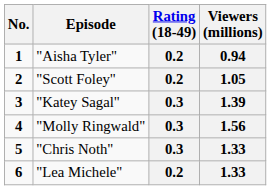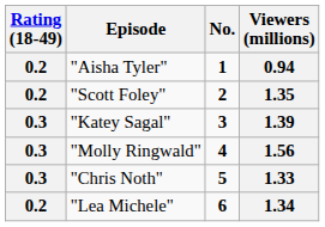 <table class="wikitable sortable">
 <tr>
+<th><a href='#'>Rating</a><br>(18-49)</th>
+<th>Episode</th>
 <th>No.</th>
-<th>Episode</th>
-<th><a href='#'>Rating</a><br>(18-49)</th>
 <th>Viewers<br>(millions)</th>
 </tr>
 <tr>
+<th style="text-align: center;">0.2</th>
+<td>"Aisha Tyler"</td>
 <td style="text-align:center"><strong>1</strong></td>
-<td>"Aisha Tyler"</td>
-<th style="text-align: center;">0.2</th>
 <th style="text-align: center;">0.94</th>
 </tr>
 <tr>
+<th style="text-align: center;">0.2</th>
+<td>"Scott Foley"</td>
 <td style="text-align:center"><strong>2</strong></td>
-<td>"Scott Foley"</td>
-<th style="text-align: center;">0.2</th>
-<th style="text-align: center;">1.05</th>
+<th style="text-align: center;">1.35</th>
 </tr>
 <tr>
+<th style="text-align: center;">0.3</th>
+<td>"Katey Sagal"</td>
 <td style="text-align:center"><strong>3</strong></td>
-<td>"Katey Sagal"</td>
-<th style="text-align: center;">0.3</th>
 <th style="text-align: center;">1.39</th>
 </tr>
 <tr>
+<th style="text-align: center;">0.3</th>
+<td>"Molly Ringwald"</td>
 <td style="text-align:center"><strong>4</strong></td>
-<td>"Molly Ringwald"</td>
-<th style="text-align: center;">0.3</th>
 <th style="text-align: center;">1.56</th>
 </tr>
 <tr>
+<th style="text-align: center;">0.3</th>
+<td>"Chris Noth"</td>
 <td style="text-align:center"><strong>5</strong></td>
-<td>"Chris Noth"</td>
-<th style="text-align: center;">0.3</th>
 <th style="text-align: center;">1.33</th>
 </tr>
 <tr>
+<th style="text-align: center;">0.2</th>
+<td>"Lea Michele"</td>
 <td style="text-align:center"><strong>6</strong></td>
-<td>"Lea Michele"</td>
-<th style="text-align: center;">0.2</th>
-<th style="text-align: center;">1.33</th>
+<th style="text-align: center;">1.34</th>
 </tr>
 </table>
